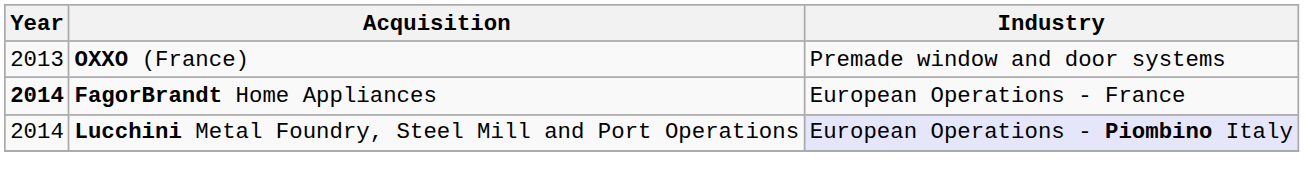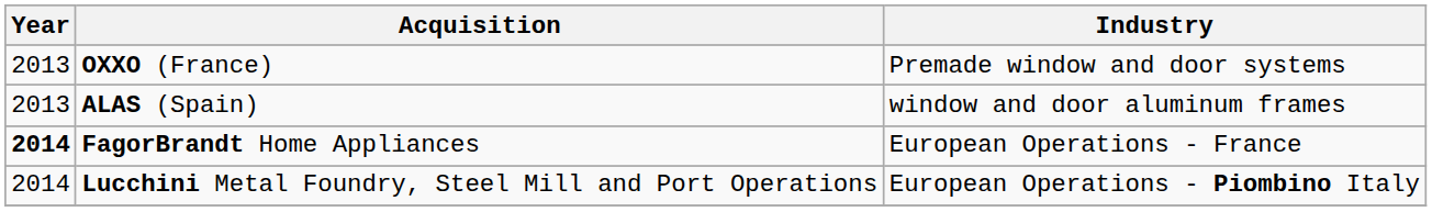 <table class="wikitable">
 <tr>
 <th>Year</th>
 <th>Acquisition</th>
 <th>Industry</th>
 </tr>
 <tr>
 <td>2013</td>
 <td><strong>OXXO</strong> (France)</td>
 <td>Premade window and door systems</td>
 </tr>
 <tr>
+<td>2013</td>
+<td><strong>ALAS</strong> (Spain)</td>
+<td>window and door aluminum frames</td>
+</tr>
+<tr>
 <td><strong>2014</strong></td>
 <td><strong>FagorBrandt</strong> Home Appliances</td>
 <td>European Operations - France</td>
 </tr>
 <tr>
 <td>2014</td>
 <td><strong>Lucchini</strong> Metal Foundry, Steel Mill and Port Operations</td>
-<td style="background: lavender;">European Operations - <strong>Piombino</strong> Italy</td>
+<td>European Operations - <strong>Piombino</strong> Italy</td>
 </tr>
 <tr>
 </tr>
 </table>
